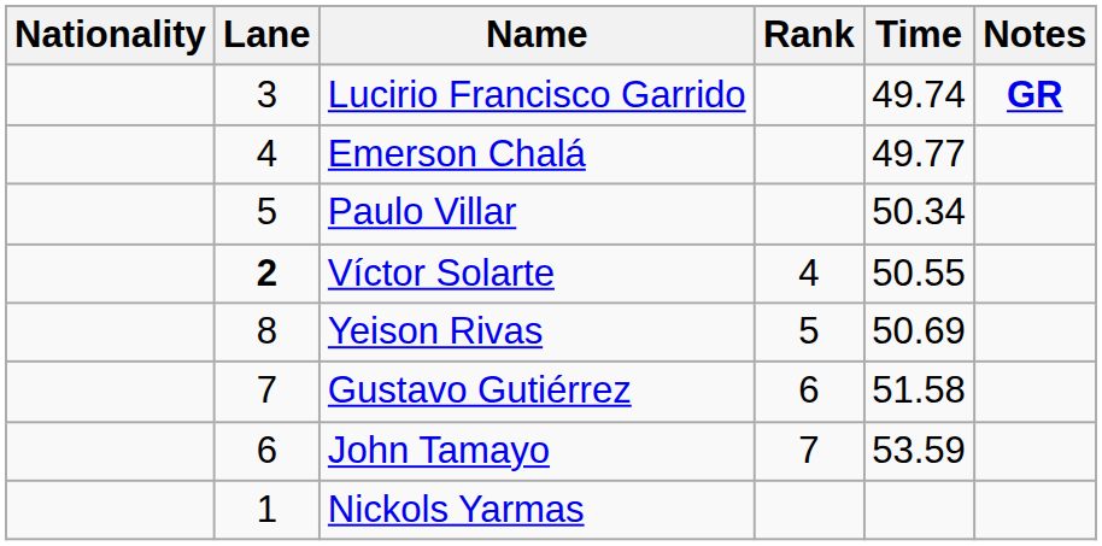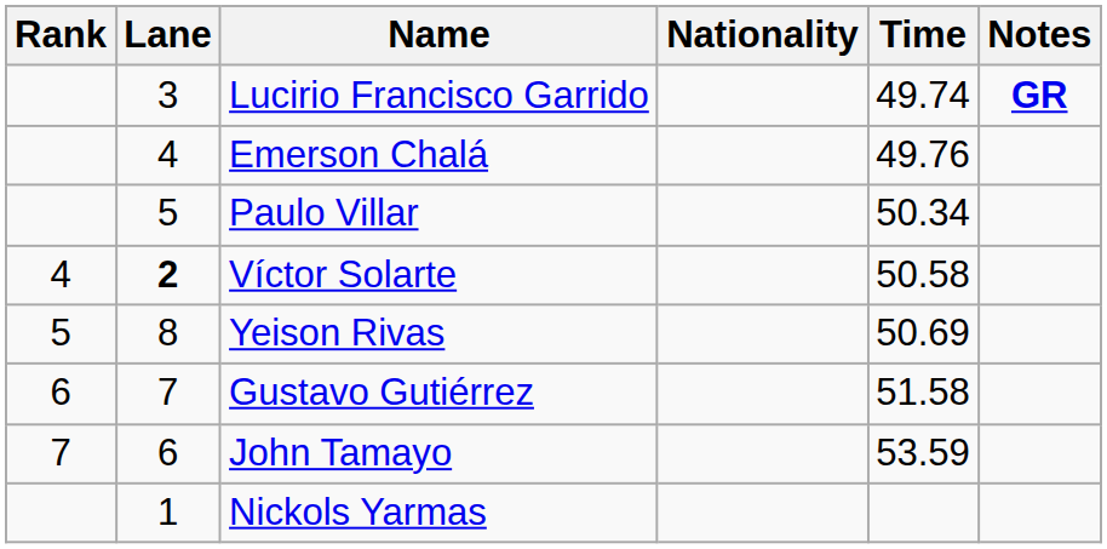 <table class="wikitable sortable" style="text-align:center">
 <tr>
-<th>Nationality</th>
+<th>Rank</th>
 <th>Lane</th>
 <th>Name</th>
-<th>Rank</th>
+<th>Nationality</th>
 <th>Time</th>
 <th>Notes</th>
 </tr>
 <tr>
-<td align=left></td>
+<td></td>
 <td>3</td>
 <td align=left><a href='#'>Lucirio Francisco Garrido</a></td>
-<td></td>
+<td align=left></td>
 <td>49.74</td>
 <td><strong><a href='#'>GR</a></strong></td>
 </tr>
 <tr>
-<td align=left></td>
+<td></td>
 <td>4</td>
 <td align=left><a href='#'>Emerson Chalá</a></td>
-<td></td>
-<td>49.77</td>
+<td align=left></td>
+<td>49.76</td>
 <td></td>
 </tr>
 <tr>
-<td align=left></td>
+<td></td>
 <td>5</td>
 <td align=left><a href='#'>Paulo Villar</a></td>
-<td></td>
+<td align=left></td>
 <td>50.34</td>
 <td></td>
 </tr>
 <tr>
-<td align=left></td>
+<td>4</td>
 <td><strong>2</strong></td>
 <td align=left><a href='#'>Víctor Solarte</a></td>
-<td>4</td>
-<td>50.55</td>
+<td align=left></td>
+<td>50.58</td>
 <td></td>
 </tr>
 <tr>
-<td align=left></td>
+<td>5</td>
 <td>8</td>
 <td align=left><a href='#'>Yeison Rivas</a></td>
-<td>5</td>
+<td align=left></td>
 <td>50.69</td>
 <td></td>
 </tr>
 <tr>
-<td align=left></td>
+<td>6</td>
 <td>7</td>
 <td align=left><a href='#'>Gustavo Gutiérrez</a></td>
-<td>6</td>
+<td align=left></td>
 <td>51.58</td>
 <td></td>
 </tr>
 <tr>
-<td align=left></td>
+<td>7</td>
 <td>6</td>
 <td align=left><a href='#'>John Tamayo</a></td>
-<td>7</td>
+<td align=left></td>
 <td>53.59</td>
 <td></td>
 </tr>
 <tr>
-<td align=left></td>
+<td></td>
 <td>1</td>
 <td align=left><a href='#'>Nickols Yarmas</a></td>
-<td></td>
+<td align=left></td>
 <td></td>
 <td></td>
 </tr>
 </table>
